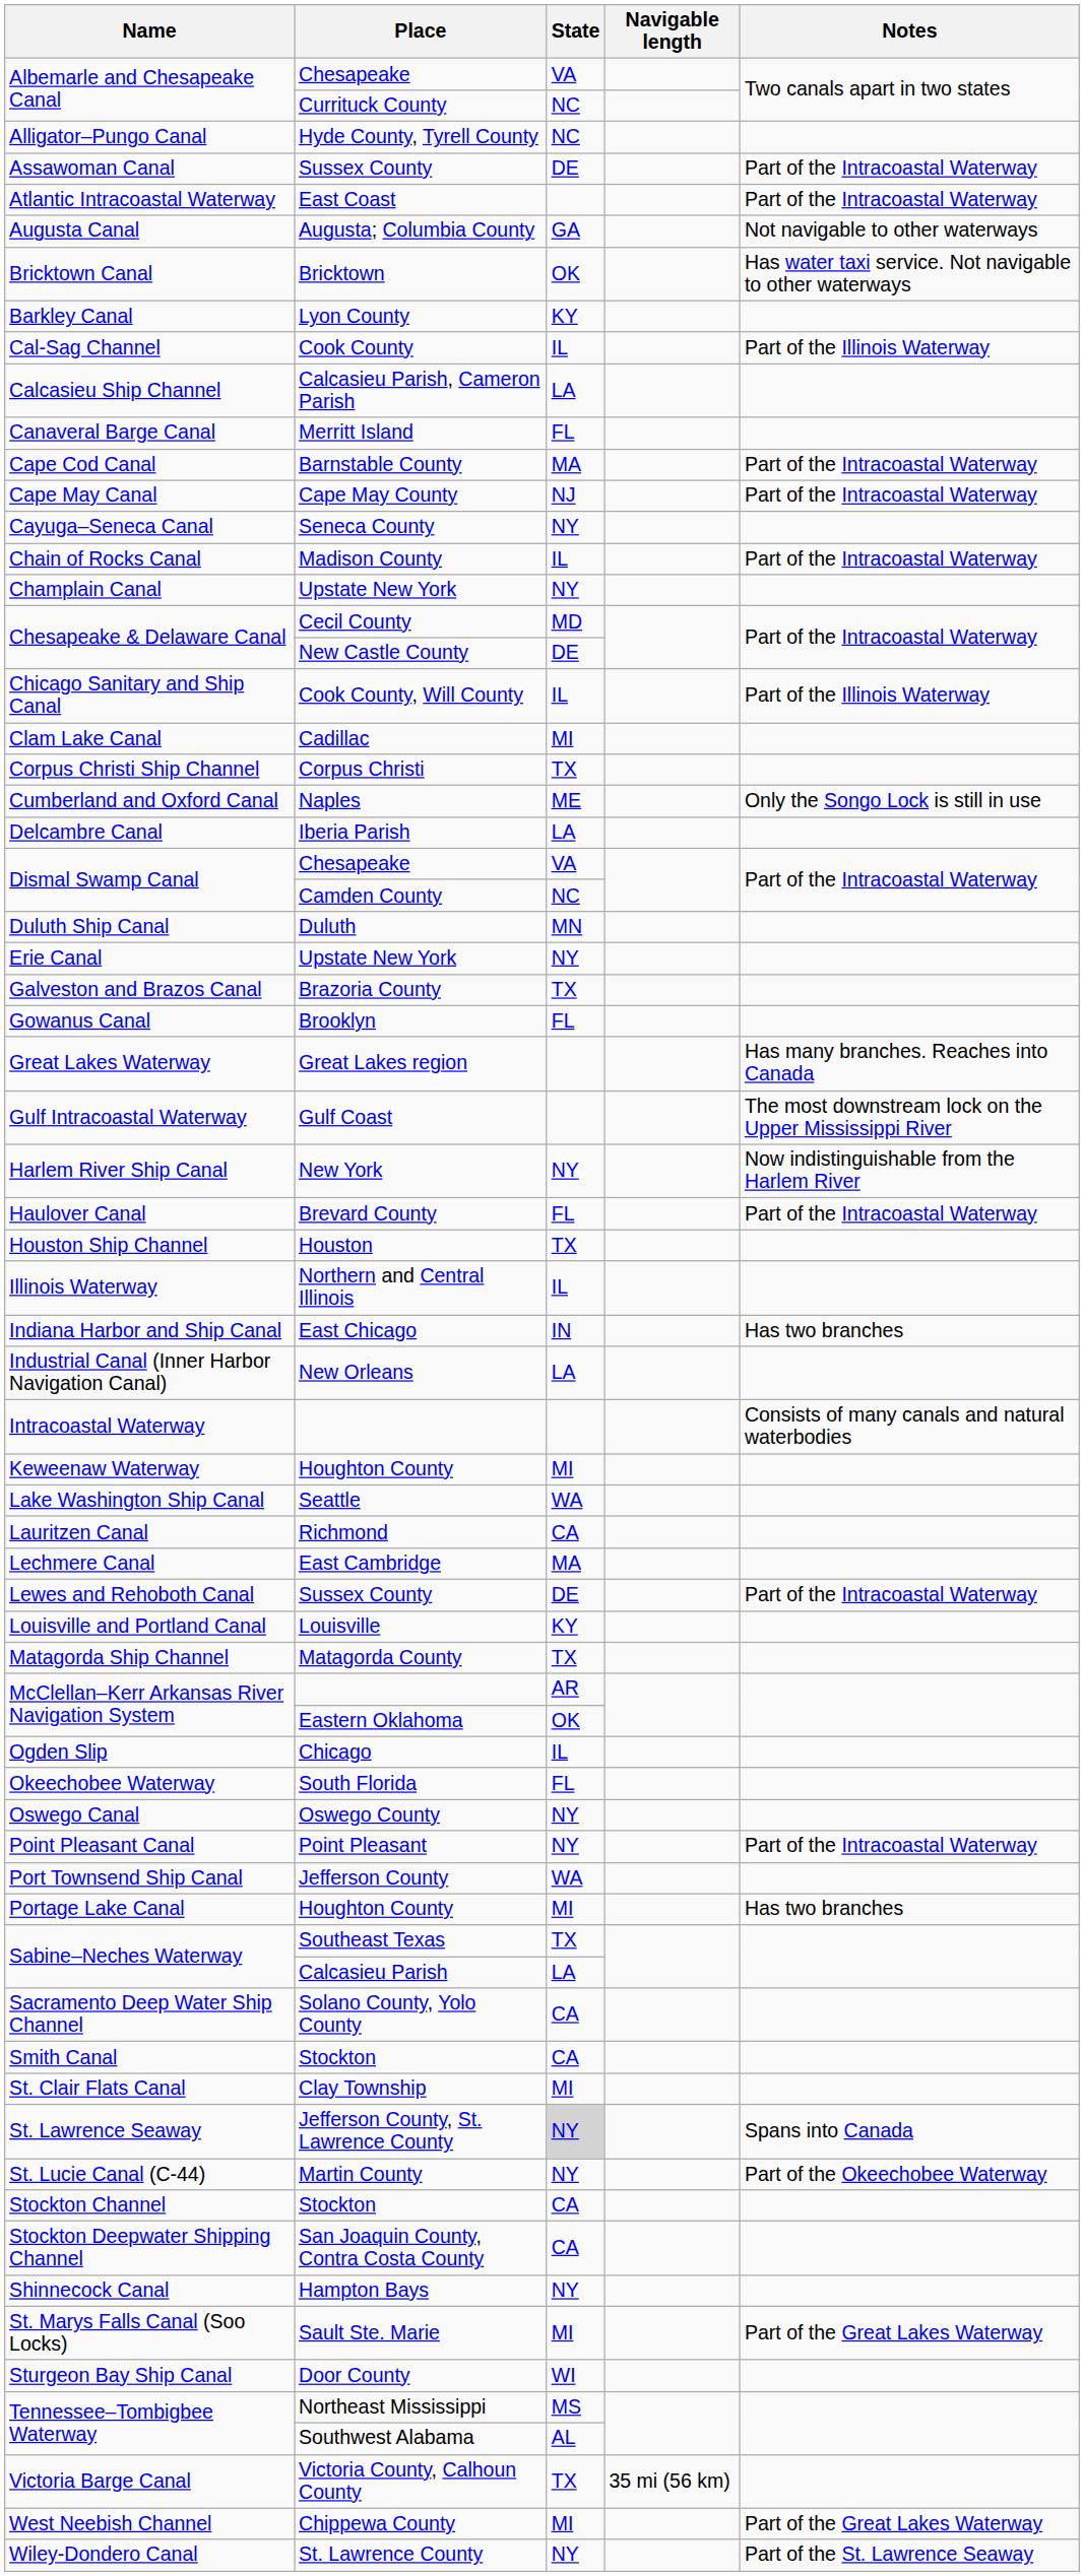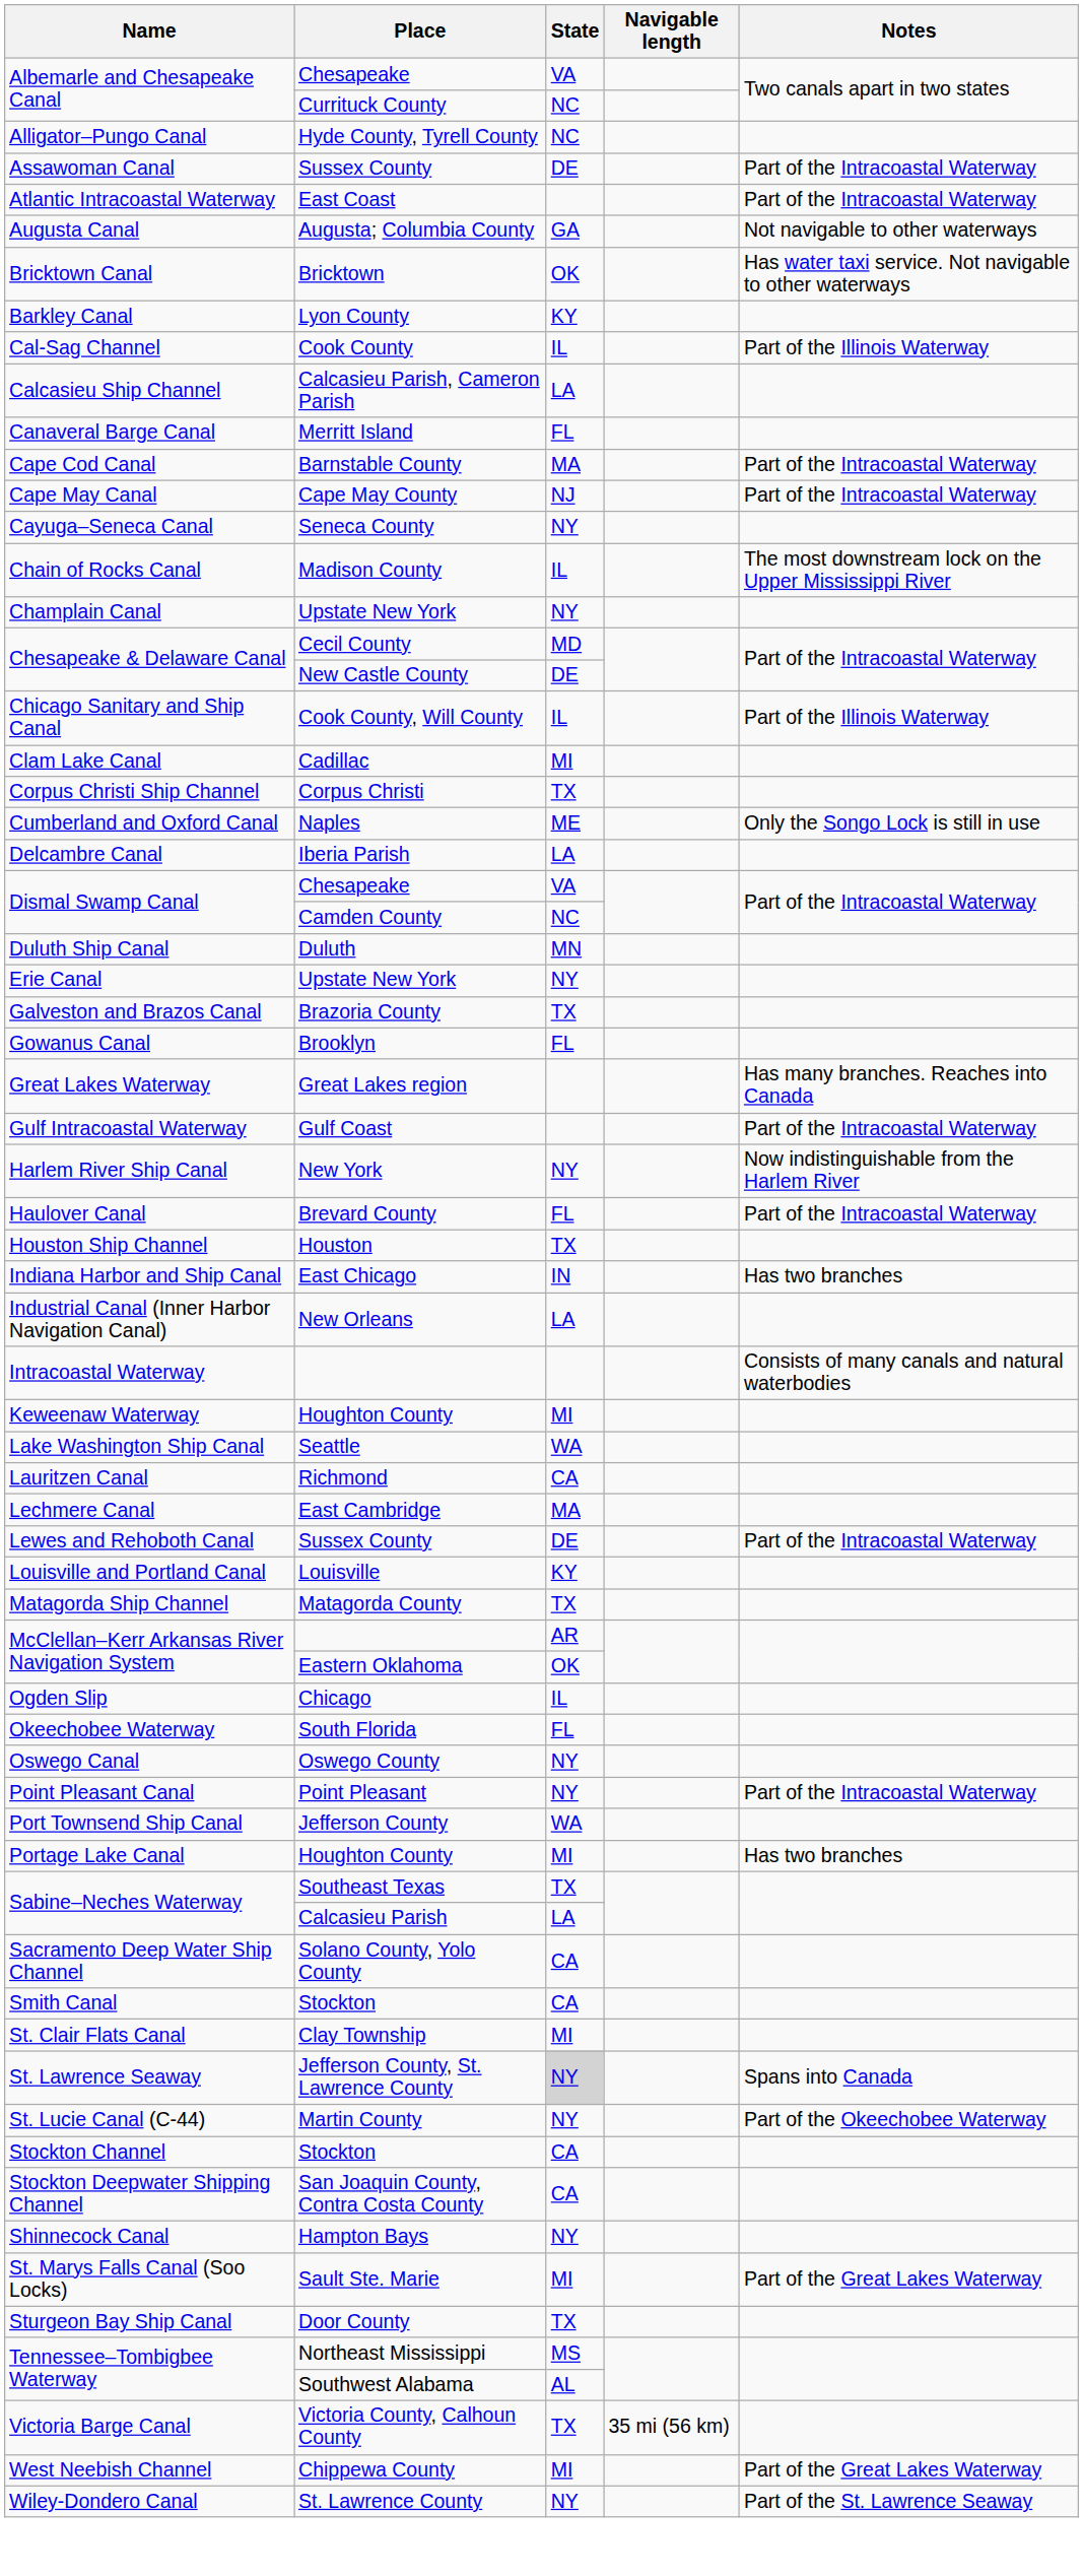 <table class="wikitable sortable">
 <tr>
 <th>Name</th>
 <th>Place</th>
 <th>State</th>
 <th data-sort-type="number">Navigable length</th>
 <th class=unsortable>Notes</th>
 </tr>
 <tr>
 <td rowspan=2><a href='#'>Albemarle and Chesapeake Canal</a></td>
 <td><a href='#'>Chesapeake</a></td>
 <td><a href='#'>VA</a></td>
 <td></td>
 <td rowspan=2>Two canals  apart in two states</td>
 </tr>
 <tr>
 <td><a href='#'>Currituck County</a></td>
 <td><a href='#'>NC</a></td>
 <td></td>
 </tr>
 <tr>
 <td><a href='#'>Alligator–Pungo Canal</a></td>
 <td><a href='#'>Hyde County</a>, <a href='#'>Tyrell County</a></td>
 <td><a href='#'>NC</a></td>
 <td></td>
 <td></td>
 </tr>
 <tr>
 <td><a href='#'>Assawoman Canal</a></td>
 <td><a href='#'>Sussex County</a></td>
 <td><a href='#'>DE</a></td>
 <td></td>
 <td>Part of the <a href='#'>Intracoastal Waterway</a></td>
 </tr>
 <tr>
 <td><a href='#'>Atlantic Intracoastal Waterway</a></td>
 <td><a href='#'>East Coast</a></td>
 <td></td>
 <td></td>
 <td>Part of the <a href='#'>Intracoastal Waterway</a></td>
 </tr>
 <tr>
 <td><a href='#'>Augusta Canal</a></td>
 <td><a href='#'>Augusta</a>; <a href='#'>Columbia County</a></td>
 <td><a href='#'>GA</a></td>
 <td></td>
 <td>Not navigable to other waterways</td>
 </tr>
 <tr>
 <td><a href='#'>Bricktown Canal</a></td>
 <td><a href='#'>Bricktown</a></td>
 <td><a href='#'>OK</a></td>
 <td></td>
 <td>Has <a href='#'>water taxi</a> service. Not navigable to other waterways</td>
 </tr>
 <tr>
 <td><a href='#'>Barkley Canal</a></td>
 <td><a href='#'>Lyon County</a></td>
 <td><a href='#'>KY</a></td>
 <td></td>
 <td></td>
 </tr>
 <tr>
 <td><a href='#'>Cal-Sag Channel</a></td>
 <td><a href='#'>Cook County</a></td>
 <td><a href='#'>IL</a></td>
 <td></td>
 <td>Part of the <a href='#'>Illinois Waterway</a></td>
 </tr>
 <tr>
 <td><a href='#'>Calcasieu Ship Channel</a></td>
 <td><a href='#'>Calcasieu Parish</a>, <a href='#'>Cameron Parish</a></td>
 <td><a href='#'>LA</a></td>
 <td></td>
 <td></td>
 </tr>
 <tr>
 <td><a href='#'>Canaveral Barge Canal</a></td>
 <td><a href='#'>Merritt Island</a></td>
 <td><a href='#'>FL</a></td>
 <td></td>
 <td></td>
 </tr>
 <tr>
 <td><a href='#'>Cape Cod Canal</a></td>
 <td><a href='#'>Barnstable County</a></td>
 <td><a href='#'>MA</a></td>
 <td></td>
 <td>Part of the <a href='#'>Intracoastal Waterway</a></td>
 </tr>
 <tr>
 <td><a href='#'>Cape May Canal</a></td>
 <td><a href='#'>Cape May County</a></td>
 <td><a href='#'>NJ</a></td>
 <td></td>
 <td>Part of the <a href='#'>Intracoastal Waterway</a></td>
 </tr>
 <tr>
 <td><a href='#'>Cayuga–Seneca Canal</a></td>
 <td><a href='#'>Seneca County</a></td>
 <td><a href='#'>NY</a></td>
 <td></td>
 <td></td>
 </tr>
 <tr>
 <td><a href='#'>Chain of Rocks Canal</a></td>
 <td><a href='#'>Madison County</a></td>
 <td><a href='#'>IL</a></td>
 <td></td>
-<td>Part of the <a href='#'>Intracoastal Waterway</a></td>
+<td>The most downstream lock on the <a href='#'>Upper Mississippi River</a></td>
 </tr>
 <tr>
 <td><a href='#'>Champlain Canal</a></td>
 <td><a href='#'>Upstate New York</a></td>
 <td><a href='#'>NY</a></td>
 <td></td>
 <td></td>
 </tr>
 <tr>
 <td rowspan=2><a href='#'>Chesapeake & Delaware Canal</a></td>
 <td><a href='#'>Cecil County</a></td>
 <td><a href='#'>MD</a></td>
 <td rowspan=2></td>
 <td rowspan=2>Part of the <a href='#'>Intracoastal Waterway</a></td>
 </tr>
 <tr>
 <td><a href='#'>New Castle County</a></td>
 <td><a href='#'>DE</a></td>
 </tr>
 <tr>
 <td><a href='#'>Chicago Sanitary and Ship Canal</a></td>
 <td><a href='#'>Cook County</a>, <a href='#'>Will County</a></td>
 <td><a href='#'>IL</a></td>
 <td></td>
 <td>Part of the <a href='#'>Illinois Waterway</a></td>
 </tr>
 <tr>
 <td><a href='#'>Clam Lake Canal</a></td>
 <td><a href='#'>Cadillac</a></td>
 <td><a href='#'>MI</a></td>
 <td></td>
 <td></td>
 </tr>
 <tr>
 <td><a href='#'>Corpus Christi Ship Channel</a></td>
 <td><a href='#'>Corpus Christi</a></td>
 <td><a href='#'>TX</a></td>
 <td></td>
 <td></td>
 </tr>
 <tr>
 <td><a href='#'>Cumberland and Oxford Canal</a></td>
 <td><a href='#'>Naples</a></td>
 <td><a href='#'>ME</a></td>
 <td></td>
 <td>Only the <a href='#'>Songo Lock</a> is still in use</td>
 </tr>
 <tr>
 <td><a href='#'>Delcambre Canal</a></td>
 <td><a href='#'>Iberia Parish</a></td>
 <td><a href='#'>LA</a></td>
 <td></td>
 <td></td>
 </tr>
 <tr>
 <td rowspan=2><a href='#'>Dismal Swamp Canal</a></td>
 <td><a href='#'>Chesapeake</a></td>
 <td><a href='#'>VA</a></td>
 <td rowspan=2></td>
 <td rowspan=2>Part of the <a href='#'>Intracoastal Waterway</a></td>
 </tr>
 <tr>
 <td><a href='#'>Camden County</a></td>
 <td><a href='#'>NC</a></td>
 </tr>
 <tr>
 <td><a href='#'>Duluth Ship Canal</a></td>
 <td><a href='#'>Duluth</a></td>
 <td><a href='#'>MN</a></td>
 <td></td>
 <td></td>
 </tr>
 <tr>
 <td><a href='#'>Erie Canal</a></td>
 <td><a href='#'>Upstate New York</a></td>
 <td><a href='#'>NY</a></td>
 <td></td>
 <td></td>
 </tr>
 <tr>
 <td><a href='#'>Galveston and Brazos Canal</a></td>
 <td><a href='#'>Brazoria County</a></td>
 <td><a href='#'>TX</a></td>
 <td></td>
 <td></td>
 </tr>
 <tr>
 <td><a href='#'>Gowanus Canal</a></td>
 <td><a href='#'>Brooklyn</a></td>
 <td><a href='#'>FL</a></td>
 <td></td>
 <td></td>
 </tr>
 <tr>
 <td><a href='#'>Great Lakes Waterway</a></td>
 <td><a href='#'>Great Lakes region</a></td>
 <td></td>
 <td></td>
 <td>Has many branches. Reaches into <a href='#'>Canada</a></td>
 </tr>
 <tr>
 <td><a href='#'>Gulf Intracoastal Waterway</a></td>
 <td><a href='#'>Gulf Coast</a></td>
 <td></td>
 <td></td>
-<td>The most downstream lock on the <a href='#'>Upper Mississippi River</a></td>
+<td>Part of the <a href='#'>Intracoastal Waterway</a></td>
 </tr>
 <tr>
 <td><a href='#'>Harlem River Ship Canal</a></td>
 <td><a href='#'>New York</a></td>
 <td><a href='#'>NY</a></td>
 <td></td>
 <td>Now indistinguishable from the <a href='#'>Harlem River</a></td>
 </tr>
 <tr>
 <td><a href='#'>Haulover Canal</a></td>
 <td><a href='#'>Brevard County</a></td>
 <td><a href='#'>FL</a></td>
 <td></td>
 <td>Part of the <a href='#'>Intracoastal Waterway</a></td>
 </tr>
 <tr>
 <td><a href='#'>Houston Ship Channel</a></td>
 <td><a href='#'>Houston</a></td>
 <td><a href='#'>TX</a></td>
-<td></td>
-<td></td>
-</tr>
-<tr>
-<td><a href='#'>Illinois Waterway</a></td>
-<td><a href='#'>Northern</a> and <a href='#'>Central Illinois</a></td>
-<td><a href='#'>IL</a></td>
 <td></td>
 <td></td>
 </tr>
 <tr>
 <td><a href='#'>Indiana Harbor and Ship Canal</a></td>
 <td><a href='#'>East Chicago</a></td>
 <td><a href='#'>IN</a></td>
 <td></td>
 <td>Has two branches</td>
 </tr>
 <tr>
 <td><a href='#'>Industrial Canal</a> (Inner Harbor Navigation Canal)</td>
 <td><a href='#'>New Orleans</a></td>
 <td><a href='#'>LA</a></td>
 <td></td>
 <td></td>
 </tr>
 <tr>
 <td><a href='#'>Intracoastal Waterway</a></td>
 <td></td>
 <td></td>
 <td></td>
 <td>Consists of many canals and natural waterbodies</td>
 </tr>
 <tr>
 <td><a href='#'>Keweenaw Waterway</a></td>
 <td><a href='#'>Houghton County</a></td>
 <td><a href='#'>MI</a></td>
 <td></td>
 <td></td>
 </tr>
 <tr>
 <td><a href='#'>Lake Washington Ship Canal</a></td>
 <td><a href='#'>Seattle</a></td>
 <td><a href='#'>WA</a></td>
 <td></td>
 <td></td>
 </tr>
 <tr>
 <td><a href='#'>Lauritzen Canal</a></td>
 <td><a href='#'>Richmond</a></td>
 <td><a href='#'>CA</a></td>
 <td></td>
 <td></td>
 </tr>
 <tr>
 <td><a href='#'>Lechmere Canal</a></td>
 <td><a href='#'>East Cambridge</a></td>
 <td><a href='#'>MA</a></td>
 <td></td>
 <td></td>
 </tr>
 <tr>
 <td><a href='#'>Lewes and Rehoboth Canal</a></td>
 <td><a href='#'>Sussex County</a></td>
 <td><a href='#'>DE</a></td>
 <td></td>
 <td>Part of the <a href='#'>Intracoastal Waterway</a></td>
 </tr>
 <tr>
 <td><a href='#'>Louisville and Portland Canal</a></td>
 <td><a href='#'>Louisville</a></td>
 <td><a href='#'>KY</a></td>
 <td></td>
 <td></td>
 </tr>
 <tr>
 <td><a href='#'>Matagorda Ship Channel</a></td>
 <td><a href='#'>Matagorda County</a></td>
 <td><a href='#'>TX</a></td>
 <td></td>
 <td></td>
 </tr>
 <tr>
 <td rowspan=2><a href='#'>McClellan–Kerr Arkansas River Navigation System</a></td>
 <td></td>
 <td><a href='#'>AR</a></td>
 <td rowspan=2></td>
 <td rowspan=2></td>
 </tr>
 <tr>
 <td><a href='#'>Eastern Oklahoma</a></td>
 <td><a href='#'>OK</a></td>
 </tr>
 <tr>
 <td><a href='#'>Ogden Slip</a></td>
 <td><a href='#'>Chicago</a></td>
 <td><a href='#'>IL</a></td>
 <td></td>
 <td></td>
 </tr>
 <tr>
 <td><a href='#'>Okeechobee Waterway</a></td>
 <td><a href='#'>South Florida</a></td>
 <td><a href='#'>FL</a></td>
 <td></td>
 <td></td>
 </tr>
 <tr>
 <td><a href='#'>Oswego Canal</a></td>
 <td><a href='#'>Oswego County</a></td>
 <td><a href='#'>NY</a></td>
 <td></td>
 <td></td>
 </tr>
 <tr>
 <td><a href='#'>Point Pleasant Canal</a></td>
 <td><a href='#'>Point Pleasant</a></td>
 <td><a href='#'>NY</a></td>
 <td></td>
 <td>Part of the <a href='#'>Intracoastal Waterway</a></td>
 </tr>
 <tr>
 <td><a href='#'>Port Townsend Ship Canal</a></td>
 <td><a href='#'>Jefferson County</a></td>
 <td><a href='#'>WA</a></td>
 <td></td>
 <td></td>
 </tr>
 <tr>
 <td><a href='#'>Portage Lake Canal</a></td>
 <td><a href='#'>Houghton County</a></td>
 <td><a href='#'>MI</a></td>
 <td></td>
 <td>Has two branches</td>
 </tr>
 <tr>
 <td rowspan=2><a href='#'>Sabine–Neches Waterway</a></td>
 <td><a href='#'>Southeast Texas</a></td>
 <td><a href='#'>TX</a></td>
 <td rowspan=2></td>
 <td rowspan=2></td>
 </tr>
 <tr>
 <td><a href='#'>Calcasieu Parish</a></td>
 <td><a href='#'>LA</a></td>
 </tr>
 <tr>
 <td><a href='#'>Sacramento Deep Water Ship Channel</a></td>
 <td><a href='#'>Solano County</a>, <a href='#'>Yolo County</a></td>
 <td><a href='#'>CA</a></td>
 <td></td>
 <td></td>
 </tr>
 <tr>
 <td><a href='#'>Smith Canal</a></td>
 <td><a href='#'>Stockton</a></td>
 <td><a href='#'>CA</a></td>
 <td></td>
 <td></td>
 </tr>
 <tr>
 <td><a href='#'>St. Clair Flats Canal</a></td>
 <td><a href='#'>Clay Township</a></td>
 <td><a href='#'>MI</a></td>
 <td></td>
 <td></td>
 </tr>
 <tr>
 <td><a href='#'>St. Lawrence Seaway</a></td>
 <td><a href='#'>Jefferson County</a>, <a href='#'>St. Lawrence County</a></td>
 <td style="background: lightgrey;"><a href='#'>NY</a></td>
 <td></td>
 <td>Spans into <a href='#'>Canada</a></td>
 </tr>
 <tr>
 <td><a href='#'>St. Lucie Canal</a> (C-44)</td>
 <td><a href='#'>Martin County</a></td>
 <td><a href='#'>NY</a></td>
 <td></td>
 <td>Part of the <a href='#'>Okeechobee Waterway</a></td>
 </tr>
 <tr>
 <td><a href='#'>Stockton Channel</a></td>
 <td><a href='#'>Stockton</a></td>
 <td><a href='#'>CA</a></td>
 <td></td>
 <td></td>
 </tr>
 <tr>
 <td><a href='#'>Stockton Deepwater Shipping Channel</a></td>
 <td><a href='#'>San Joaquin County</a>, <a href='#'>Contra Costa County</a></td>
 <td><a href='#'>CA</a></td>
 <td></td>
 <td></td>
 </tr>
 <tr>
 <td><a href='#'>Shinnecock Canal</a></td>
 <td><a href='#'>Hampton Bays</a></td>
 <td><a href='#'>NY</a></td>
 <td></td>
 <td></td>
 </tr>
 <tr>
 <td><a href='#'>St. Marys Falls Canal</a> (Soo Locks)</td>
 <td><a href='#'>Sault Ste. Marie</a></td>
 <td><a href='#'>MI</a></td>
 <td></td>
 <td>Part of the <a href='#'>Great Lakes Waterway</a></td>
 </tr>
 <tr>
 <td><a href='#'>Sturgeon Bay Ship Canal</a></td>
 <td><a href='#'>Door County</a></td>
-<td><a href='#'>WI</a></td>
+<td><a href='#'>TX</a></td>
 <td></td>
 <td></td>
 </tr>
 <tr>
 <td rowspan=2><a href='#'>Tennessee–Tombigbee Waterway</a></td>
 <td>Northeast Mississippi</td>
 <td><a href='#'>MS</a></td>
 <td rowspan=2></td>
 <td rowspan=2></td>
 </tr>
 <tr>
 <td>Southwest Alabama</td>
 <td><a href='#'>AL</a></td>
 </tr>
 <tr>
 <td><a href='#'>Victoria Barge Canal</a></td>
 <td><a href='#'>Victoria County</a>, <a href='#'>Calhoun County</a></td>
 <td><a href='#'>TX</a></td>
 <td>35 mi (56 km)</td>
 <td></td>
 </tr>
 <tr>
 <td><a href='#'>West Neebish Channel</a></td>
 <td><a href='#'>Chippewa County</a></td>
 <td><a href='#'>MI</a></td>
 <td></td>
 <td>Part of the <a href='#'>Great Lakes Waterway</a></td>
 </tr>
 <tr>
 <td><a href='#'>Wiley-Dondero Canal</a></td>
 <td><a href='#'>St. Lawrence County</a></td>
 <td><a href='#'>NY</a></td>
 <td></td>
 <td>Part of the <a href='#'>St. Lawrence Seaway</a></td>
 </tr>
 </table>
